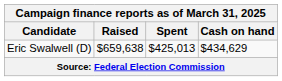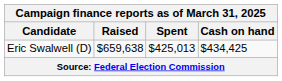 <table class="wikitable sortable">
 <tr>
 <th colspan=4>Campaign finance reports as of March 31, 2025</th>
 </tr>
 <tr style="text-align:center;">
 <th>Candidate</th>
 <th>Raised</th>
 <th>Spent</th>
 <th>Cash on hand</th>
 </tr>
 <tr>
 <td>Eric Swalwell (D)</td>
 <td>$659,638</td>
 <td>$425,013</td>
-<td>$434,629</td>
+<td>$434,425</td>
 </tr>
 <tr>
 <th colspan="4"><small>Source: <a href='#'>Federal Election Commission</a></small></th>
 </tr>
 </table>
